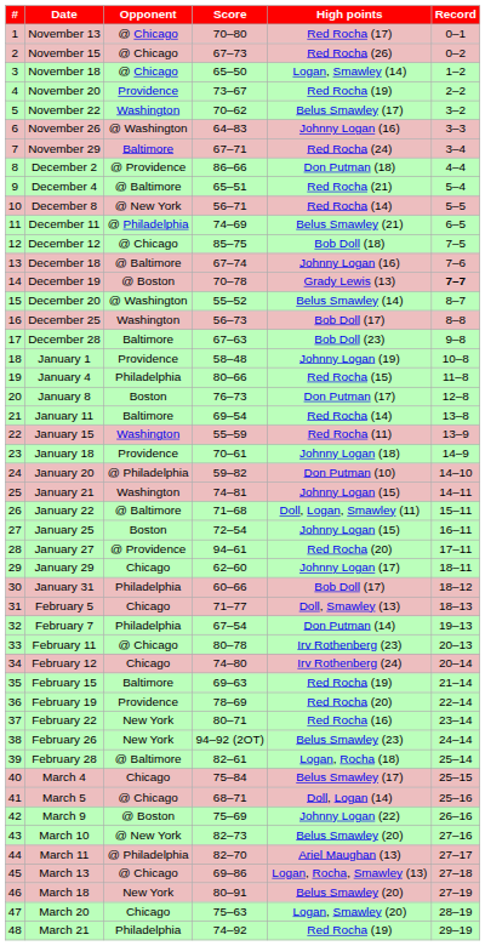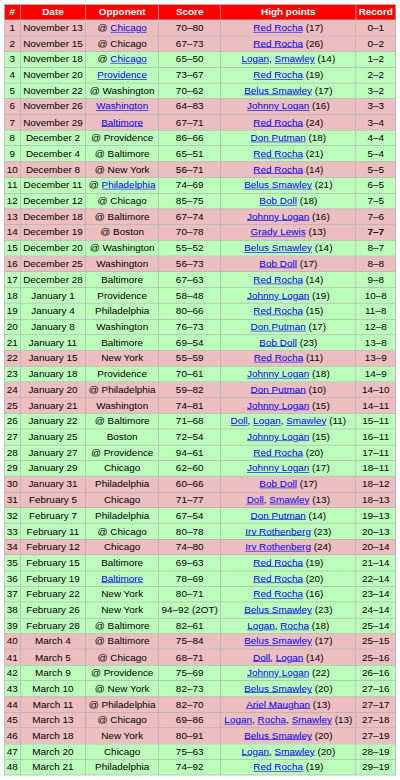 <table class="wikitable" width="50%">
 <tr align="center"  style="background:#FF0000;color:white;">
 <td><strong>#</strong></td>
 <td><strong>Date</strong></td>
 <td><strong>Opponent</strong></td>
 <td><strong>Score</strong></td>
 <td><strong>High points</strong></td>
 <td><strong>Record</strong></td>
 </tr>
 <tr align="center" bgcolor="edbebf">
 <td>1</td>
 <td>November 13</td>
 <td>@ <a href='#'>Chicago</a></td>
 <td>70–80</td>
 <td><a href='#'>Red Rocha</a> (17)</td>
 <td>0–1</td>
 </tr>
 <tr align="center" bgcolor="edbebf">
 <td>2</td>
 <td>November 15</td>
 <td>@ Chicago</td>
 <td>67–73</td>
 <td><a href='#'>Red Rocha</a> (26)</td>
 <td>0–2</td>
 </tr>
 <tr align="center" bgcolor="bbffbb">
 <td>3</td>
 <td>November 18</td>
 <td>@ <a href='#'>Chicago</a></td>
 <td>65–50</td>
 <td><a href='#'>Logan</a>, <a href='#'>Smawley</a> (14)</td>
 <td>1–2</td>
 </tr>
 <tr align="center" bgcolor="bbffbb">
 <td>4</td>
 <td>November 20</td>
 <td><a href='#'>Providence</a></td>
 <td>73–67</td>
 <td><a href='#'>Red Rocha</a> (19)</td>
 <td>2–2</td>
 </tr>
 <tr align="center" bgcolor="bbffbb">
 <td>5</td>
 <td>November 22</td>
-<td><a href='#'>Washington</a></td>
+<td>@ Washington</td>
 <td>70–62</td>
 <td><a href='#'>Belus Smawley</a> (17)</td>
 <td>3–2</td>
 </tr>
 <tr align="center" bgcolor="edbebf">
 <td>6</td>
 <td>November 26</td>
-<td>@ Washington</td>
+<td><a href='#'>Washington</a></td>
 <td>64–83</td>
 <td><a href='#'>Johnny Logan</a> (16)</td>
 <td>3–3</td>
 </tr>
 <tr align="center" bgcolor="edbebf">
 <td>7</td>
 <td>November 29</td>
 <td><a href='#'>Baltimore</a></td>
 <td>67–71</td>
 <td><a href='#'>Red Rocha</a> (24)</td>
 <td>3–4</td>
 </tr>
 <tr align="center" bgcolor="bbffbb">
 <td>8</td>
 <td>December 2</td>
 <td>@ Providence</td>
 <td>86–66</td>
 <td><a href='#'>Don Putman</a> (18)</td>
 <td>4–4</td>
 </tr>
 <tr align="center" bgcolor="bbffbb">
 <td>9</td>
 <td>December 4</td>
 <td>@ Baltimore</td>
 <td>65–51</td>
 <td><a href='#'>Red Rocha</a> (21)</td>
 <td>5–4</td>
 </tr>
 <tr align="center" bgcolor="edbebf">
 <td>10</td>
 <td>December 8</td>
 <td>@ New York</td>
 <td>56–71</td>
 <td><a href='#'>Red Rocha</a> (14)</td>
 <td>5–5</td>
 </tr>
 <tr align="center" bgcolor="bbffbb">
 <td>11</td>
 <td>December 11</td>
 <td>@ <a href='#'>Philadelphia</a></td>
 <td>74–69</td>
 <td><a href='#'>Belus Smawley</a> (21)</td>
 <td>6–5</td>
 </tr>
 <tr align="center" bgcolor="bbffbb">
 <td>12</td>
 <td>December 12</td>
 <td>@ Chicago</td>
 <td>85–75</td>
 <td><a href='#'>Bob Doll</a> (18)</td>
 <td>7–5</td>
 </tr>
 <tr align="center" bgcolor="edbebf">
 <td>13</td>
 <td>December 18</td>
 <td>@ Baltimore</td>
 <td>67–74</td>
 <td><a href='#'>Johnny Logan</a> (16)</td>
 <td>7–6</td>
 </tr>
 <tr align="center" bgcolor="edbebf">
 <td>14</td>
 <td>December 19</td>
 <td>@ Boston</td>
 <td>70–78</td>
 <td><a href='#'>Grady Lewis</a> (13)</td>
 <td><strong>7–7</strong></td>
 </tr>
 <tr align="center" bgcolor="bbffbb">
 <td>15</td>
 <td>December 20</td>
 <td>@ Washington</td>
 <td>55–52</td>
 <td><a href='#'>Belus Smawley</a> (14)</td>
 <td>8–7</td>
 </tr>
 <tr align="center" bgcolor="edbebf">
 <td>16</td>
 <td>December 25</td>
 <td>Washington</td>
 <td>56–73</td>
 <td><a href='#'>Bob Doll</a> (17)</td>
 <td>8–8</td>
 </tr>
 <tr align="center" bgcolor="bbffbb">
 <td>17</td>
 <td>December 28</td>
 <td>Baltimore</td>
 <td>67–63</td>
-<td><a href='#'>Bob Doll</a> (23)</td>
+<td><a href='#'>Red Rocha</a> (14)</td>
 <td>9–8</td>
 </tr>
 <tr align="center" bgcolor="bbffbb">
 <td>18</td>
 <td>January 1</td>
 <td>Providence</td>
 <td>58–48</td>
 <td><a href='#'>Johnny Logan</a> (19)</td>
 <td>10–8</td>
 </tr>
 <tr align="center" bgcolor="bbffbb">
 <td>19</td>
 <td>January 4</td>
 <td>Philadelphia</td>
 <td>80–66</td>
 <td><a href='#'>Red Rocha</a> (15)</td>
 <td>11–8</td>
 </tr>
 <tr align="center" bgcolor="bbffbb">
 <td>20</td>
 <td>January 8</td>
-<td>Boston</td>
+<td>Washington</td>
 <td>76–73</td>
 <td><a href='#'>Don Putman</a> (17)</td>
 <td>12–8</td>
 </tr>
 <tr align="center" bgcolor="bbffbb">
 <td>21</td>
 <td>January 11</td>
 <td>Baltimore</td>
 <td>69–54</td>
-<td><a href='#'>Red Rocha</a> (14)</td>
+<td><a href='#'>Bob Doll</a> (23)</td>
 <td>13–8</td>
 </tr>
 <tr align="center" bgcolor="edbebf">
 <td>22</td>
 <td>January 15</td>
-<td><a href='#'>Washington</a></td>
+<td>New York</td>
 <td>55–59</td>
 <td><a href='#'>Red Rocha</a> (11)</td>
 <td>13–9</td>
 </tr>
 <tr align="center" bgcolor="bbffbb">
 <td>23</td>
 <td>January 18</td>
 <td>Providence</td>
 <td>70–61</td>
 <td><a href='#'>Johnny Logan</a> (18)</td>
 <td>14–9</td>
 </tr>
 <tr align="center" bgcolor="edbebf">
 <td>24</td>
 <td>January 20</td>
 <td>@ Philadelphia</td>
 <td>59–82</td>
 <td><a href='#'>Don Putman</a> (10)</td>
 <td>14–10</td>
 </tr>
 <tr align="center" bgcolor="edbebf">
 <td>25</td>
 <td>January 21</td>
 <td>Washington</td>
 <td>74–81</td>
 <td><a href='#'>Johnny Logan</a> (15)</td>
 <td>14–11</td>
 </tr>
 <tr align="center" bgcolor="bbffbb">
 <td>26</td>
 <td>January 22</td>
 <td>@ Baltimore</td>
 <td>71–68</td>
 <td><a href='#'>Doll</a>,  <a href='#'>Logan</a>, <a href='#'>Smawley</a> (11)</td>
 <td>15–11</td>
 </tr>
 <tr align="center" bgcolor="bbffbb">
 <td>27</td>
 <td>January 25</td>
 <td>Boston</td>
 <td>72–54</td>
 <td><a href='#'>Johnny Logan</a> (15)</td>
 <td>16–11</td>
 </tr>
 <tr align="center" bgcolor="bbffbb">
 <td>28</td>
 <td>January 27</td>
 <td>@ Providence</td>
 <td>94–61</td>
 <td><a href='#'>Red Rocha</a> (20)</td>
 <td>17–11</td>
 </tr>
 <tr align="center" bgcolor="bbffbb">
 <td>29</td>
 <td>January 29</td>
 <td>Chicago</td>
 <td>62–60</td>
 <td><a href='#'>Johnny Logan</a> (17)</td>
 <td>18–11</td>
 </tr>
 <tr align="center" bgcolor="edbebf">
 <td>30</td>
 <td>January 31</td>
 <td>Philadelphia</td>
 <td>60–66</td>
 <td><a href='#'>Bob Doll</a> (17)</td>
 <td>18–12</td>
 </tr>
 <tr align="center" bgcolor="edbebf">
 <td>31</td>
 <td>February 5</td>
 <td>Chicago</td>
 <td>71–77</td>
 <td><a href='#'>Doll</a>, <a href='#'>Smawley</a> (13)</td>
 <td>18–13</td>
 </tr>
 <tr align="center" bgcolor="bbffbb">
 <td>32</td>
 <td>February 7</td>
 <td>Philadelphia</td>
 <td>67–54</td>
 <td><a href='#'>Don Putman</a> (14)</td>
 <td>19–13</td>
 </tr>
 <tr align="center" bgcolor="bbffbb">
 <td>33</td>
 <td>February 11</td>
 <td>@ Chicago</td>
 <td>80–78</td>
 <td><a href='#'>Irv Rothenberg</a> (23)</td>
 <td>20–13</td>
 </tr>
 <tr align="center" bgcolor="edbebf">
 <td>34</td>
 <td>February 12</td>
 <td>Chicago</td>
 <td>74–80</td>
 <td><a href='#'>Irv Rothenberg</a> (24)</td>
 <td>20–14</td>
 </tr>
 <tr align="center" bgcolor="bbffbb">
 <td>35</td>
 <td>February 15</td>
 <td>Baltimore</td>
 <td>69–63</td>
 <td><a href='#'>Red Rocha</a> (19)</td>
 <td>21–14</td>
 </tr>
 <tr align="center" bgcolor="bbffbb">
 <td>36</td>
 <td>February 19</td>
-<td>Providence</td>
+<td><a href='#'>Baltimore</a></td>
 <td>78–69</td>
 <td><a href='#'>Red Rocha</a> (20)</td>
 <td>22–14</td>
 </tr>
 <tr align="center" bgcolor="bbffbb">
 <td>37</td>
 <td>February 22</td>
 <td>New York</td>
 <td>80–71</td>
 <td><a href='#'>Red Rocha</a> (16)</td>
 <td>23–14</td>
 </tr>
 <tr align="center" bgcolor="bbffbb">
 <td>38</td>
 <td>February 26</td>
 <td>New York</td>
 <td>94–92 (2OT)</td>
 <td><a href='#'>Belus Smawley</a> (23)</td>
 <td>24–14</td>
 </tr>
 <tr align="center" bgcolor="bbffbb">
 <td>39</td>
 <td>February 28</td>
 <td>@ Baltimore</td>
 <td>82–61</td>
 <td><a href='#'>Logan</a>, <a href='#'>Rocha</a> (18)</td>
 <td>25–14</td>
 </tr>
 <tr align="center" bgcolor="edbebf">
 <td>40</td>
 <td>March 4</td>
-<td>Chicago</td>
+<td>@ Baltimore</td>
 <td>75–84</td>
 <td><a href='#'>Belus Smawley</a> (17)</td>
 <td>25–15</td>
 </tr>
 <tr align="center" bgcolor="edbebf">
 <td>41</td>
 <td>March 5</td>
 <td>@ Chicago</td>
 <td>68–71</td>
 <td><a href='#'>Doll</a>, <a href='#'>Logan</a> (14)</td>
 <td>25–16</td>
 </tr>
 <tr align="center" bgcolor="bbffbb">
 <td>42</td>
 <td>March 9</td>
-<td>@ Boston</td>
+<td>@ Providence</td>
 <td>75–69</td>
 <td><a href='#'>Johnny Logan</a> (22)</td>
 <td>26–16</td>
 </tr>
 <tr align="center" bgcolor="bbffbb">
 <td>43</td>
 <td>March 10</td>
 <td>@ New York</td>
 <td>82–73</td>
 <td><a href='#'>Belus Smawley</a> (20)</td>
 <td>27–16</td>
 </tr>
 <tr align="center" bgcolor="edbebf">
 <td>44</td>
 <td>March 11</td>
 <td>@ Philadelphia</td>
 <td>82–70</td>
 <td><a href='#'>Ariel Maughan</a> (13)</td>
 <td>27–17</td>
 </tr>
 <tr align="center" bgcolor="edbebf">
 <td>45</td>
 <td>March 13</td>
 <td>@ Chicago</td>
 <td>69–86</td>
 <td><a href='#'>Logan</a>, <a href='#'>Rocha</a>, <a href='#'>Smawley</a> (13)</td>
 <td>27–18</td>
 </tr>
 <tr align="center" bgcolor="edbebf">
 <td>46</td>
 <td>March 18</td>
 <td>New York</td>
 <td>80–91</td>
 <td><a href='#'>Belus Smawley</a> (20)</td>
 <td>27–19</td>
 </tr>
 <tr align="center" bgcolor="bbffbb">
 <td>47</td>
 <td>March 20</td>
 <td>Chicago</td>
 <td>75–63</td>
 <td><a href='#'>Logan</a>, <a href='#'>Smawley</a> (20)</td>
 <td>28–19</td>
 </tr>
 <tr align="center" bgcolor="bbffbb">
 <td>48</td>
 <td>March 21</td>
 <td>Philadelphia</td>
 <td>74–92</td>
 <td><a href='#'>Red Rocha</a> (19)</td>
 <td>29–19</td>
 </tr>
 </table>
